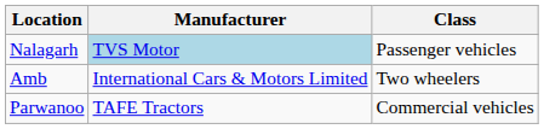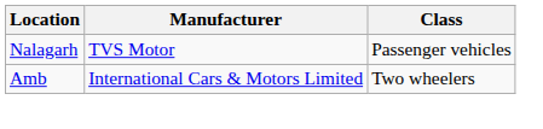 <table class="wikitable sortable" border="1">
 <tr>
 <th>Location</th>
 <th>Manufacturer</th>
 <th>Class</th>
 </tr>
 <tr>
 <td><a href='#'>Nalagarh</a></td>
-<td style="background: lightblue;"><a href='#'>TVS Motor</a></td>
+<td><a href='#'>TVS Motor</a></td>
 <td>Passenger vehicles</td>
 </tr>
 <tr>
 <td><a href='#'>Amb</a></td>
 <td><a href='#'>International Cars & Motors Limited</a></td>
 <td>Two wheelers</td>
 </tr>
-<tr>
-<td><a href='#'>Parwanoo</a></td>
-<td><a href='#'>TAFE Tractors</a></td>
-<td>Commercial vehicles</td>
-</tr>
 </table>
